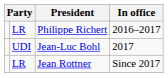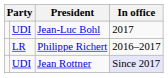 <table class="wikitable">
 <tr>
 <th colspan="2">Party</th>
 <th>President</th>
 <th>In office</th>
+</tr>
+<tr>
+<td></td>
+<td><a href='#'>UDI</a></td>
+<td><a href='#'>Jean-Luc Bohl</a></td>
+<td>2017</td>
 </tr>
 <tr>
 <td></td>
 <td><a href='#'>LR</a></td>
 <td><a href='#'>Philippe Richert</a></td>
 <td>2016–2017</td>
 </tr>
 <tr>
 <td></td>
 <td><a href='#'>UDI</a></td>
-<td><a href='#'>Jean-Luc Bohl</a></td>
-<td>2017</td>
-</tr>
-<tr>
-<td></td>
-<td><a href='#'>LR</a></td>
 <td><a href='#'>Jean Rottner</a></td>
-<td>Since 2017</td>
+<td style="background: lavender;">Since 2017</td>
 </tr>
 </table>
